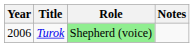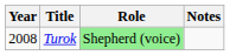 <table class="wikitable">
 <tr>
 <th>Year</th>
 <th>Title</th>
 <th>Role</th>
 <th>Notes</th>
 </tr>
 <tr>
-<td>2006</td>
+<td>2008</td>
 <td><em><a href='#'>Turok</a></em></td>
 <td style="background: lightgreen;">Shepherd (voice)</td>
 <td></td>
 </tr>
 </table>
